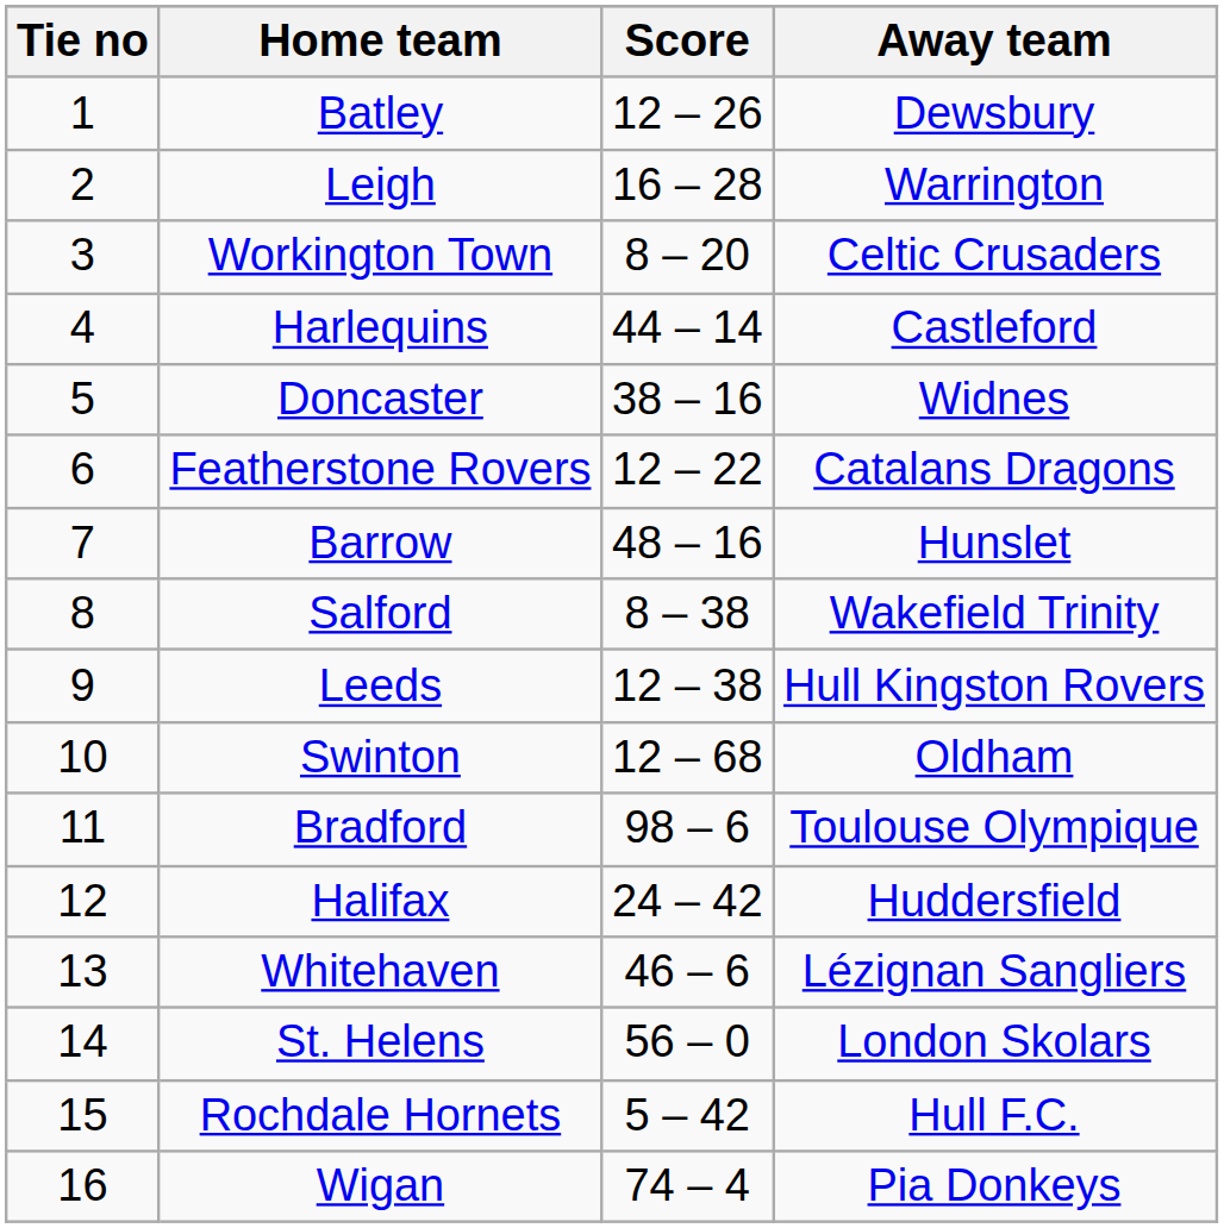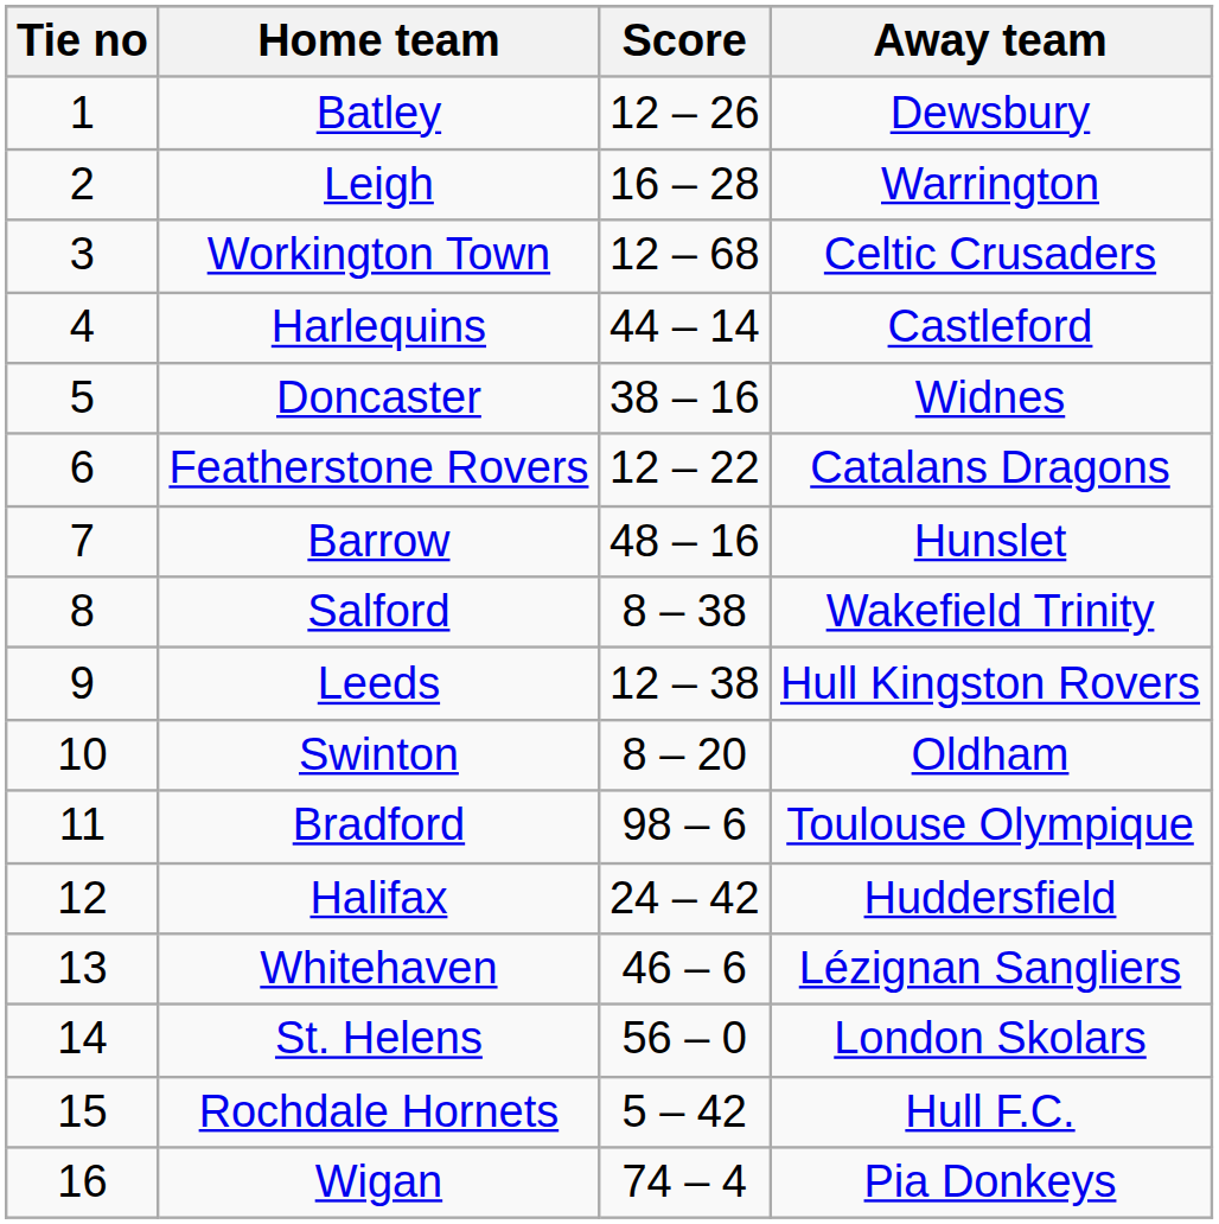 <table class="wikitable" style="text-align: center">
 <tr>
 </tr>
 <tr>
 <th>Tie no</th>
 <th>Home team</th>
 <th>Score</th>
 <th>Away team</th>
 </tr>
 <tr>
 <td>1</td>
 <td><a href='#'>Batley</a></td>
 <td>12 – 26</td>
 <td><a href='#'>Dewsbury</a></td>
 </tr>
 <tr>
 <td>2</td>
 <td><a href='#'>Leigh</a></td>
 <td>16 – 28</td>
 <td><a href='#'>Warrington</a></td>
 </tr>
 <tr>
 <td>3</td>
 <td><a href='#'>Workington Town</a></td>
-<td>8 – 20</td>
+<td>12 – 68</td>
 <td><a href='#'>Celtic Crusaders</a></td>
 </tr>
 <tr>
 <td>4</td>
 <td><a href='#'>Harlequins</a></td>
 <td>44 – 14</td>
 <td><a href='#'>Castleford</a></td>
 </tr>
 <tr>
 <td>5</td>
 <td><a href='#'>Doncaster</a></td>
 <td>38 – 16</td>
 <td><a href='#'>Widnes</a></td>
 </tr>
 <tr>
 <td>6</td>
 <td><a href='#'>Featherstone Rovers</a></td>
 <td>12 – 22</td>
 <td><a href='#'>Catalans Dragons</a></td>
 </tr>
 <tr>
 <td>7</td>
 <td><a href='#'>Barrow</a></td>
 <td>48 – 16</td>
 <td><a href='#'>Hunslet</a></td>
 </tr>
 <tr>
 <td>8</td>
 <td><a href='#'>Salford</a></td>
 <td>8 – 38</td>
 <td><a href='#'>Wakefield Trinity</a></td>
 </tr>
 <tr>
 <td>9</td>
 <td><a href='#'>Leeds</a></td>
 <td>12 – 38</td>
 <td><a href='#'>Hull Kingston Rovers</a></td>
 </tr>
 <tr>
 <td>10</td>
 <td><a href='#'>Swinton</a></td>
-<td>12 – 68</td>
+<td>8 – 20</td>
 <td><a href='#'>Oldham</a></td>
 </tr>
 <tr>
 <td>11</td>
 <td><a href='#'>Bradford</a></td>
 <td>98 – 6</td>
 <td><a href='#'>Toulouse Olympique</a></td>
 </tr>
 <tr>
 <td>12</td>
 <td><a href='#'>Halifax</a></td>
 <td>24 – 42</td>
 <td><a href='#'>Huddersfield</a></td>
 </tr>
 <tr>
 <td>13</td>
 <td><a href='#'>Whitehaven</a></td>
 <td>46 – 6</td>
 <td><a href='#'>Lézignan Sangliers</a></td>
 </tr>
 <tr>
 <td>14</td>
 <td><a href='#'>St. Helens</a></td>
 <td>56 – 0</td>
 <td><a href='#'>London Skolars</a></td>
 </tr>
 <tr>
 <td>15</td>
 <td><a href='#'>Rochdale Hornets</a></td>
 <td>5 – 42</td>
 <td><a href='#'>Hull F.C.</a></td>
 </tr>
 <tr>
 <td>16</td>
 <td><a href='#'>Wigan</a></td>
 <td>74 – 4</td>
 <td><a href='#'>Pia Donkeys</a></td>
 </tr>
 </table>
